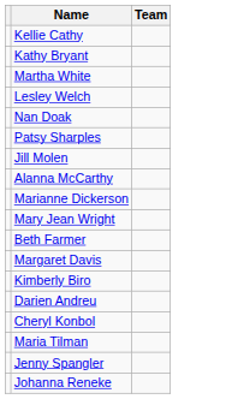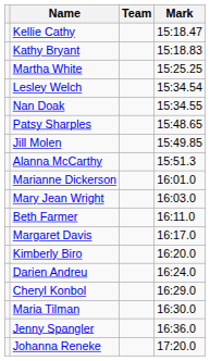 <table class=wikitable>
 <tr>
 <th></th>
 <th>Name</th>
 <th>Team</th>
+<th>Mark</th>
 </tr>
 <tr>
 <td></td>
 <td><a href='#'>Kellie Cathy</a></td>
 <td></td>
+<td>15:18.47</td>
 </tr>
 <tr>
 <td></td>
 <td><a href='#'>Kathy Bryant</a></td>
 <td></td>
+<td>15:18.83</td>
 </tr>
 <tr>
 <td></td>
 <td><a href='#'>Martha White</a></td>
 <td></td>
+<td>15:25.25</td>
 </tr>
 <tr>
 <td></td>
 <td><a href='#'>Lesley Welch</a></td>
 <td></td>
+<td>15:34.54</td>
 </tr>
 <tr>
 <td></td>
 <td><a href='#'>Nan Doak</a></td>
 <td></td>
+<td>15:34.55</td>
 </tr>
 <tr>
 <td></td>
 <td><a href='#'>Patsy Sharples</a></td>
 <td></td>
+<td>15:48.65</td>
 </tr>
 <tr>
 <td></td>
 <td><a href='#'>Jill Molen</a></td>
 <td></td>
+<td>15:49.85</td>
 </tr>
 <tr>
 <td></td>
 <td><a href='#'>Alanna McCarthy</a></td>
 <td></td>
+<td>15:51.3</td>
 </tr>
 <tr>
 <td></td>
 <td><a href='#'>Marianne Dickerson</a></td>
 <td></td>
+<td>16:01.0</td>
 </tr>
 <tr>
 <td></td>
 <td><a href='#'>Mary Jean Wright</a></td>
 <td></td>
+<td>16:03.0</td>
 </tr>
 <tr>
 <td></td>
 <td><a href='#'>Beth Farmer</a></td>
 <td></td>
+<td>16:11.0</td>
 </tr>
 <tr>
 <td></td>
 <td><a href='#'>Margaret Davis</a></td>
 <td></td>
+<td>16:17.0</td>
 </tr>
 <tr>
 <td></td>
 <td><a href='#'>Kimberly Biro</a></td>
 <td></td>
+<td>16:20.0</td>
 </tr>
 <tr>
 <td></td>
 <td><a href='#'>Darien Andreu</a></td>
 <td></td>
+<td>16:24.0</td>
 </tr>
 <tr>
 <td></td>
 <td><a href='#'>Cheryl Konbol</a></td>
 <td></td>
+<td>16:29.0</td>
 </tr>
 <tr>
 <td></td>
 <td><a href='#'>Maria Tilman</a></td>
 <td></td>
+<td>16:30.0</td>
 </tr>
 <tr>
 <td></td>
 <td><a href='#'>Jenny Spangler</a></td>
 <td></td>
+<td>16:36.0</td>
 </tr>
 <tr>
 <td></td>
 <td><a href='#'>Johanna Reneke</a></td>
 <td></td>
+<td>17:20.0</td>
 </tr>
 </table>
